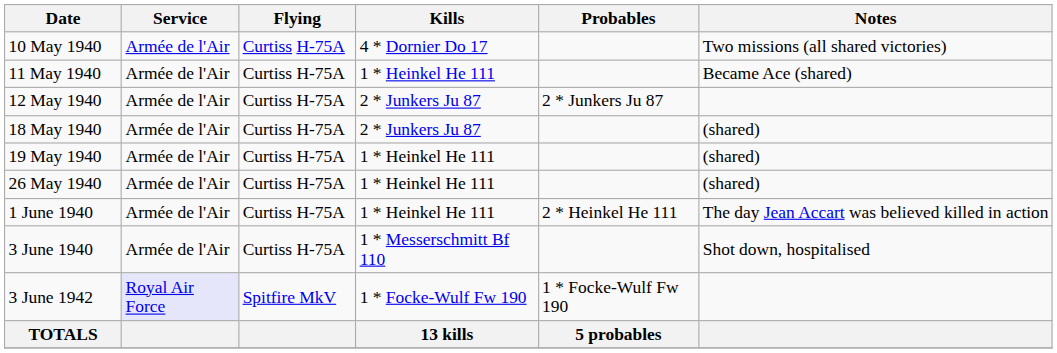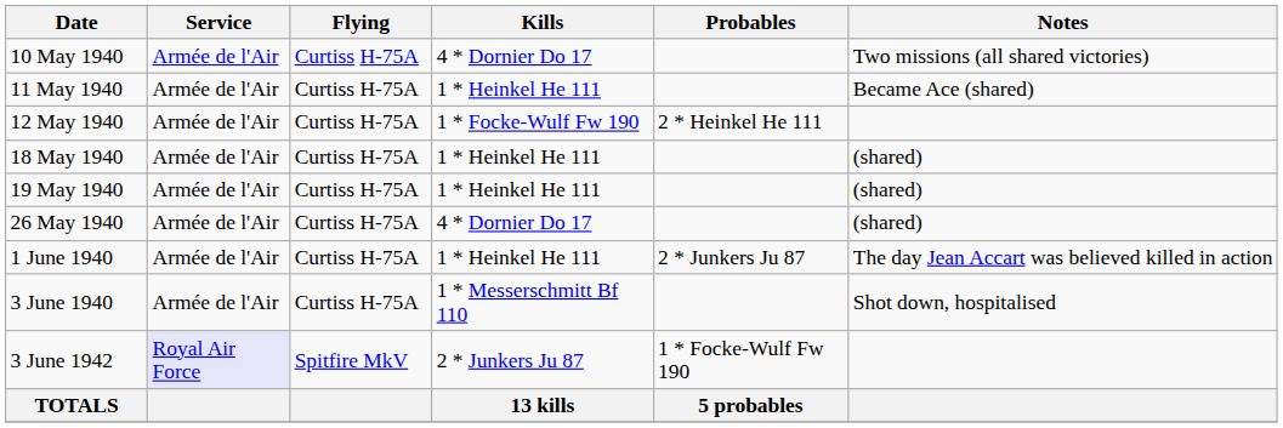 <table class="wikitable">
 <tr>
 <th width="100" align=center>Date</th>
 <th width="100" align=center>Service</th>
 <th width="100" align=center>Flying</th>
 <th width="160" align=center>Kills</th>
 <th width="140" align=center>Probables</th>
 <th align=center>Notes</th>
 </tr>
 <tr>
 <td>10 May 1940</td>
 <td><a href='#'>Armée de l'Air</a></td>
 <td><a href='#'>Curtiss</a> <a href='#'>H-75A</a></td>
 <td>4 * <a href='#'>Dornier Do 17</a></td>
 <td></td>
 <td>Two missions (all shared victories)</td>
 </tr>
 <tr>
 <td>11 May 1940</td>
 <td>Armée de l'Air</td>
 <td>Curtiss H-75A</td>
 <td>1 * <a href='#'>Heinkel He 111</a></td>
 <td></td>
 <td>Became Ace (shared)</td>
 </tr>
 <tr>
 <td>12 May 1940</td>
 <td>Armée de l'Air</td>
 <td>Curtiss H-75A</td>
-<td>2 * <a href='#'>Junkers Ju 87</a></td>
-<td>2 * Junkers Ju 87</td>
+<td>1 * <a href='#'>Focke-Wulf Fw 190</a></td>
+<td>2 * Heinkel He 111</td>
 <td></td>
 </tr>
 <tr>
 <td>18 May 1940</td>
 <td>Armée de l'Air</td>
 <td>Curtiss H-75A</td>
-<td>2 * <a href='#'>Junkers Ju 87</a></td>
+<td>1 * Heinkel He 111</td>
 <td></td>
 <td>(shared)</td>
 </tr>
 <tr>
 <td>19 May 1940</td>
 <td>Armée de l'Air</td>
 <td>Curtiss H-75A</td>
 <td>1 * Heinkel He 111</td>
 <td></td>
 <td>(shared)</td>
 </tr>
 <tr>
 <td>26 May 1940</td>
 <td>Armée de l'Air</td>
 <td>Curtiss H-75A</td>
-<td>1 * Heinkel He 111</td>
+<td>4 * <a href='#'>Dornier Do 17</a></td>
 <td></td>
 <td>(shared)</td>
 </tr>
 <tr>
 <td>1 June 1940</td>
 <td>Armée de l'Air</td>
 <td>Curtiss H-75A</td>
 <td>1 * Heinkel He 111</td>
-<td>2 * Heinkel He 111</td>
+<td>2 * Junkers Ju 87</td>
 <td>The day <a href='#'>Jean Accart</a> was believed killed in action</td>
 </tr>
 <tr>
 <td>3 June 1940</td>
 <td>Armée de l'Air</td>
 <td>Curtiss H-75A</td>
 <td>1 * <a href='#'>Messerschmitt Bf 110</a></td>
 <td></td>
 <td>Shot down, hospitalised</td>
 </tr>
 <tr>
 <td>3 June 1942</td>
 <td style="background: lavender;"><a href='#'>Royal Air Force</a></td>
 <td><a href='#'>Spitfire MkV</a></td>
-<td>1 * <a href='#'>Focke-Wulf Fw 190</a></td>
+<td>2 * <a href='#'>Junkers Ju 87</a></td>
 <td>1 * Focke-Wulf Fw 190</td>
 <td></td>
 </tr>
 <tr>
 <th align=center>TOTALS</th>
 <th></th>
 <th></th>
 <th>13 kills</th>
 <th>5 probables</th>
 <th></th>
 </tr>
 <tr>
 </tr>
 </table>
